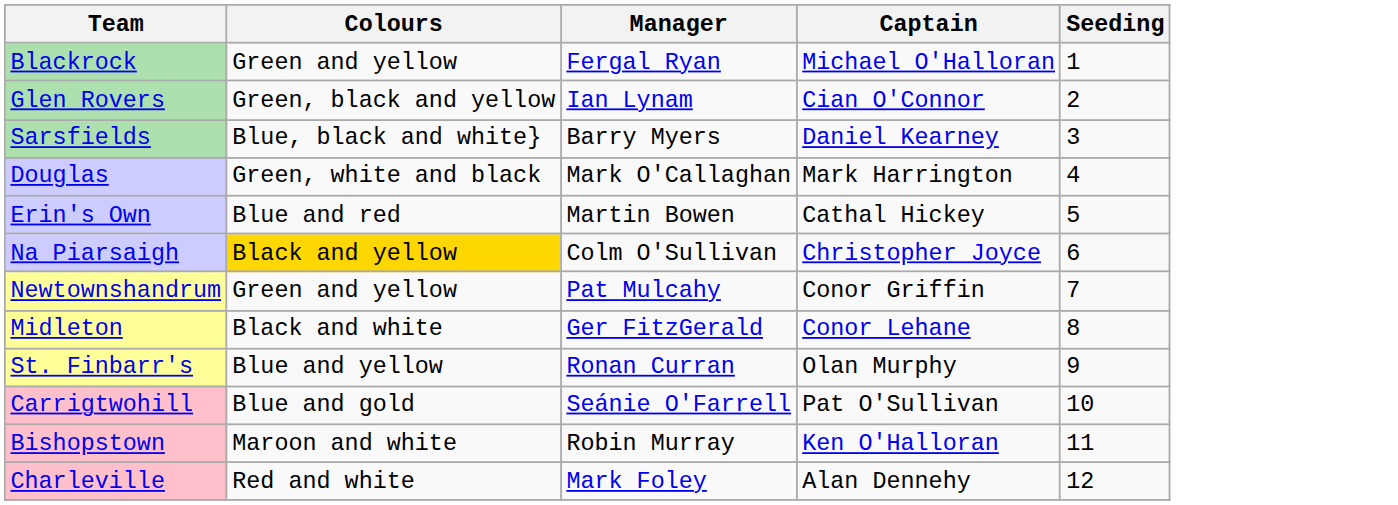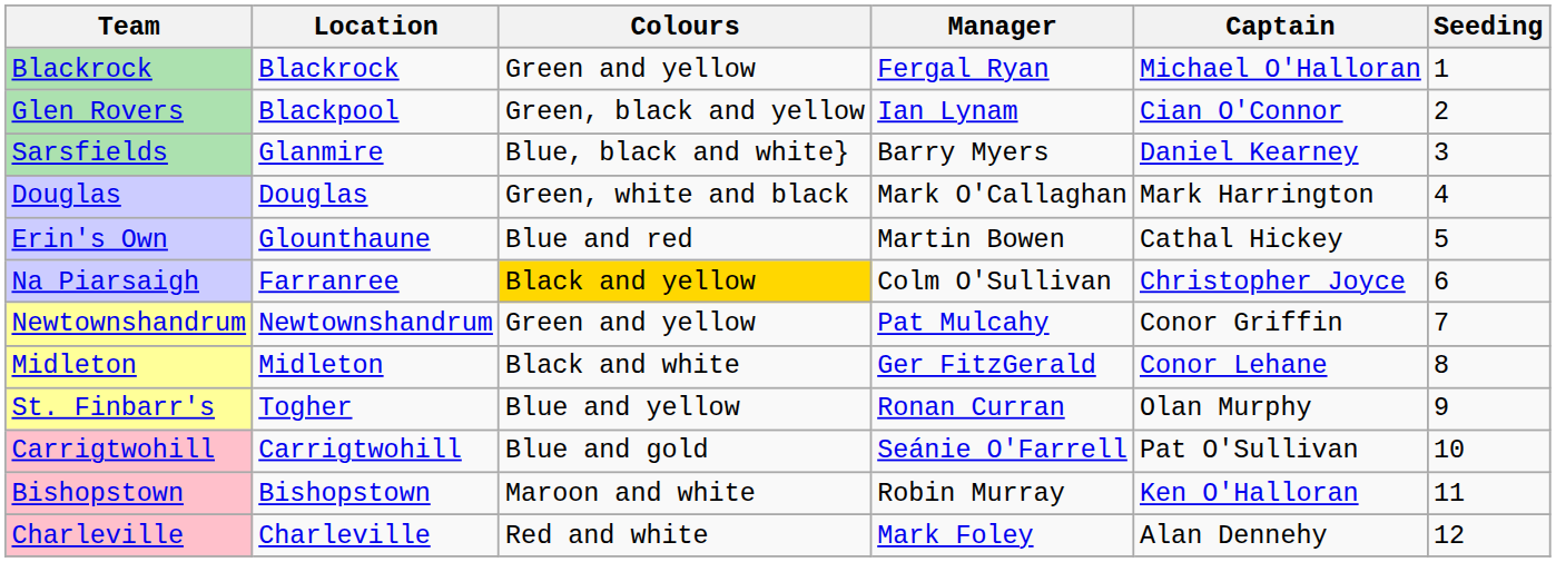 <table class="wikitable sortable mw-collapsible">
 <tr>
 <th>Team</th>
+<th>Location</th>
 <th>Colours</th>
 <th>Manager</th>
 <th>Captain</th>
 <th>Seeding</th>
 </tr>
 <tr align="left">
 <td style="background:#ACE1AF"><a href='#'>Blackrock</a></td>
+<td><a href='#'>Blackrock</a></td>
 <td>Green and yellow</td>
 <td><a href='#'>Fergal Ryan</a></td>
 <td><a href='#'>Michael O'Halloran</a></td>
 <td>1</td>
 </tr>
 <tr align="left">
 <td style="background:#ACE1AF"><a href='#'>Glen Rovers</a></td>
+<td><a href='#'>Blackpool</a></td>
 <td>Green, black and yellow</td>
 <td><a href='#'>Ian Lynam</a></td>
 <td><a href='#'>Cian O'Connor</a></td>
 <td>2</td>
 </tr>
 <tr align="left">
 <td style="background:#ACE1AF"><a href='#'>Sarsfields</a></td>
+<td><a href='#'>Glanmire</a></td>
 <td>Blue, black and white}</td>
 <td>Barry Myers</td>
 <td><a href='#'>Daniel Kearney</a></td>
 <td>3</td>
 </tr>
 <tr align="left">
 <td style="background:#ccccff"><a href='#'>Douglas</a></td>
+<td><a href='#'>Douglas</a></td>
 <td>Green, white and black</td>
 <td>Mark O'Callaghan</td>
 <td>Mark Harrington</td>
 <td>4</td>
 </tr>
 <tr align="left">
 <td style="background:#ccccff"><a href='#'>Erin's Own</a></td>
+<td><a href='#'>Glounthaune</a></td>
 <td>Blue and red</td>
 <td>Martin Bowen</td>
 <td>Cathal Hickey</td>
 <td>5</td>
 </tr>
 <tr align="left">
 <td style="background:#ccccff"><a href='#'>Na Piarsaigh</a></td>
+<td><a href='#'>Farranree</a></td>
 <td style="background: gold;">Black and yellow</td>
 <td>Colm O'Sullivan</td>
 <td><a href='#'>Christopher Joyce</a></td>
 <td>6</td>
 </tr>
 <tr align="left">
 <td style="background:#FFFF99"><a href='#'>Newtownshandrum</a></td>
+<td><a href='#'>Newtownshandrum</a></td>
 <td>Green and yellow</td>
 <td><a href='#'>Pat Mulcahy</a></td>
 <td>Conor Griffin</td>
 <td>7</td>
 </tr>
 <tr align="left">
 <td style="background:#FFFF99"><a href='#'>Midleton</a></td>
+<td><a href='#'>Midleton</a></td>
 <td>Black and white</td>
 <td><a href='#'>Ger FitzGerald</a></td>
 <td><a href='#'>Conor Lehane</a></td>
 <td>8</td>
 </tr>
 <tr align="left">
 <td style="background:#FFFF99"><a href='#'>St. Finbarr's</a></td>
+<td><a href='#'>Togher</a></td>
 <td>Blue and yellow</td>
 <td><a href='#'>Ronan Curran</a></td>
 <td>Olan Murphy</td>
 <td>9</td>
 </tr>
 <tr align="left">
 <td style="background:#FFC0CB"><a href='#'>Carrigtwohill</a></td>
+<td><a href='#'>Carrigtwohill</a></td>
 <td>Blue and gold</td>
 <td><a href='#'>Seánie O'Farrell</a></td>
 <td>Pat O'Sullivan</td>
 <td>10</td>
 </tr>
 <tr align="left">
 <td style="background:#FFC0CB"><a href='#'>Bishopstown</a></td>
+<td><a href='#'>Bishopstown</a></td>
 <td>Maroon and white</td>
 <td>Robin Murray</td>
 <td><a href='#'>Ken O'Halloran</a></td>
 <td>11</td>
 </tr>
 <tr align="left">
 <td style="background:#FFC0CB"><a href='#'>Charleville</a></td>
+<td><a href='#'>Charleville</a></td>
 <td>Red and white</td>
 <td><a href='#'>Mark Foley</a></td>
 <td>Alan Dennehy</td>
 <td>12</td>
 </tr>
 </table>
